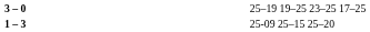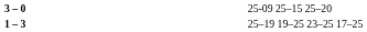 <table width=100% cellspacing=1>
 <tr>
 <th width=20%></th>
 <th width=12%></th>
 <th width=20%></th>
 <th width=33%></th>
 <td></td>
 </tr>
 <tr style=font-size:95%>
 <td align=right><strong></strong></td>
 <td align=center><strong>3 – 0</strong></td>
 <td></td>
-<td>25–19 19–25 23–25 17–25</td>
+<td>25-09 25–15 25–20</td>
 <td></td>
 </tr>
 <tr style=font-size:95%>
 <td align=right></td>
 <td align=center><strong>1 – 3</strong></td>
 <td><strong></strong></td>
-<td>25-09 25–15 25–20</td>
+<td>25–19 19–25 23–25 17–25</td>
 </tr>
 </table>
